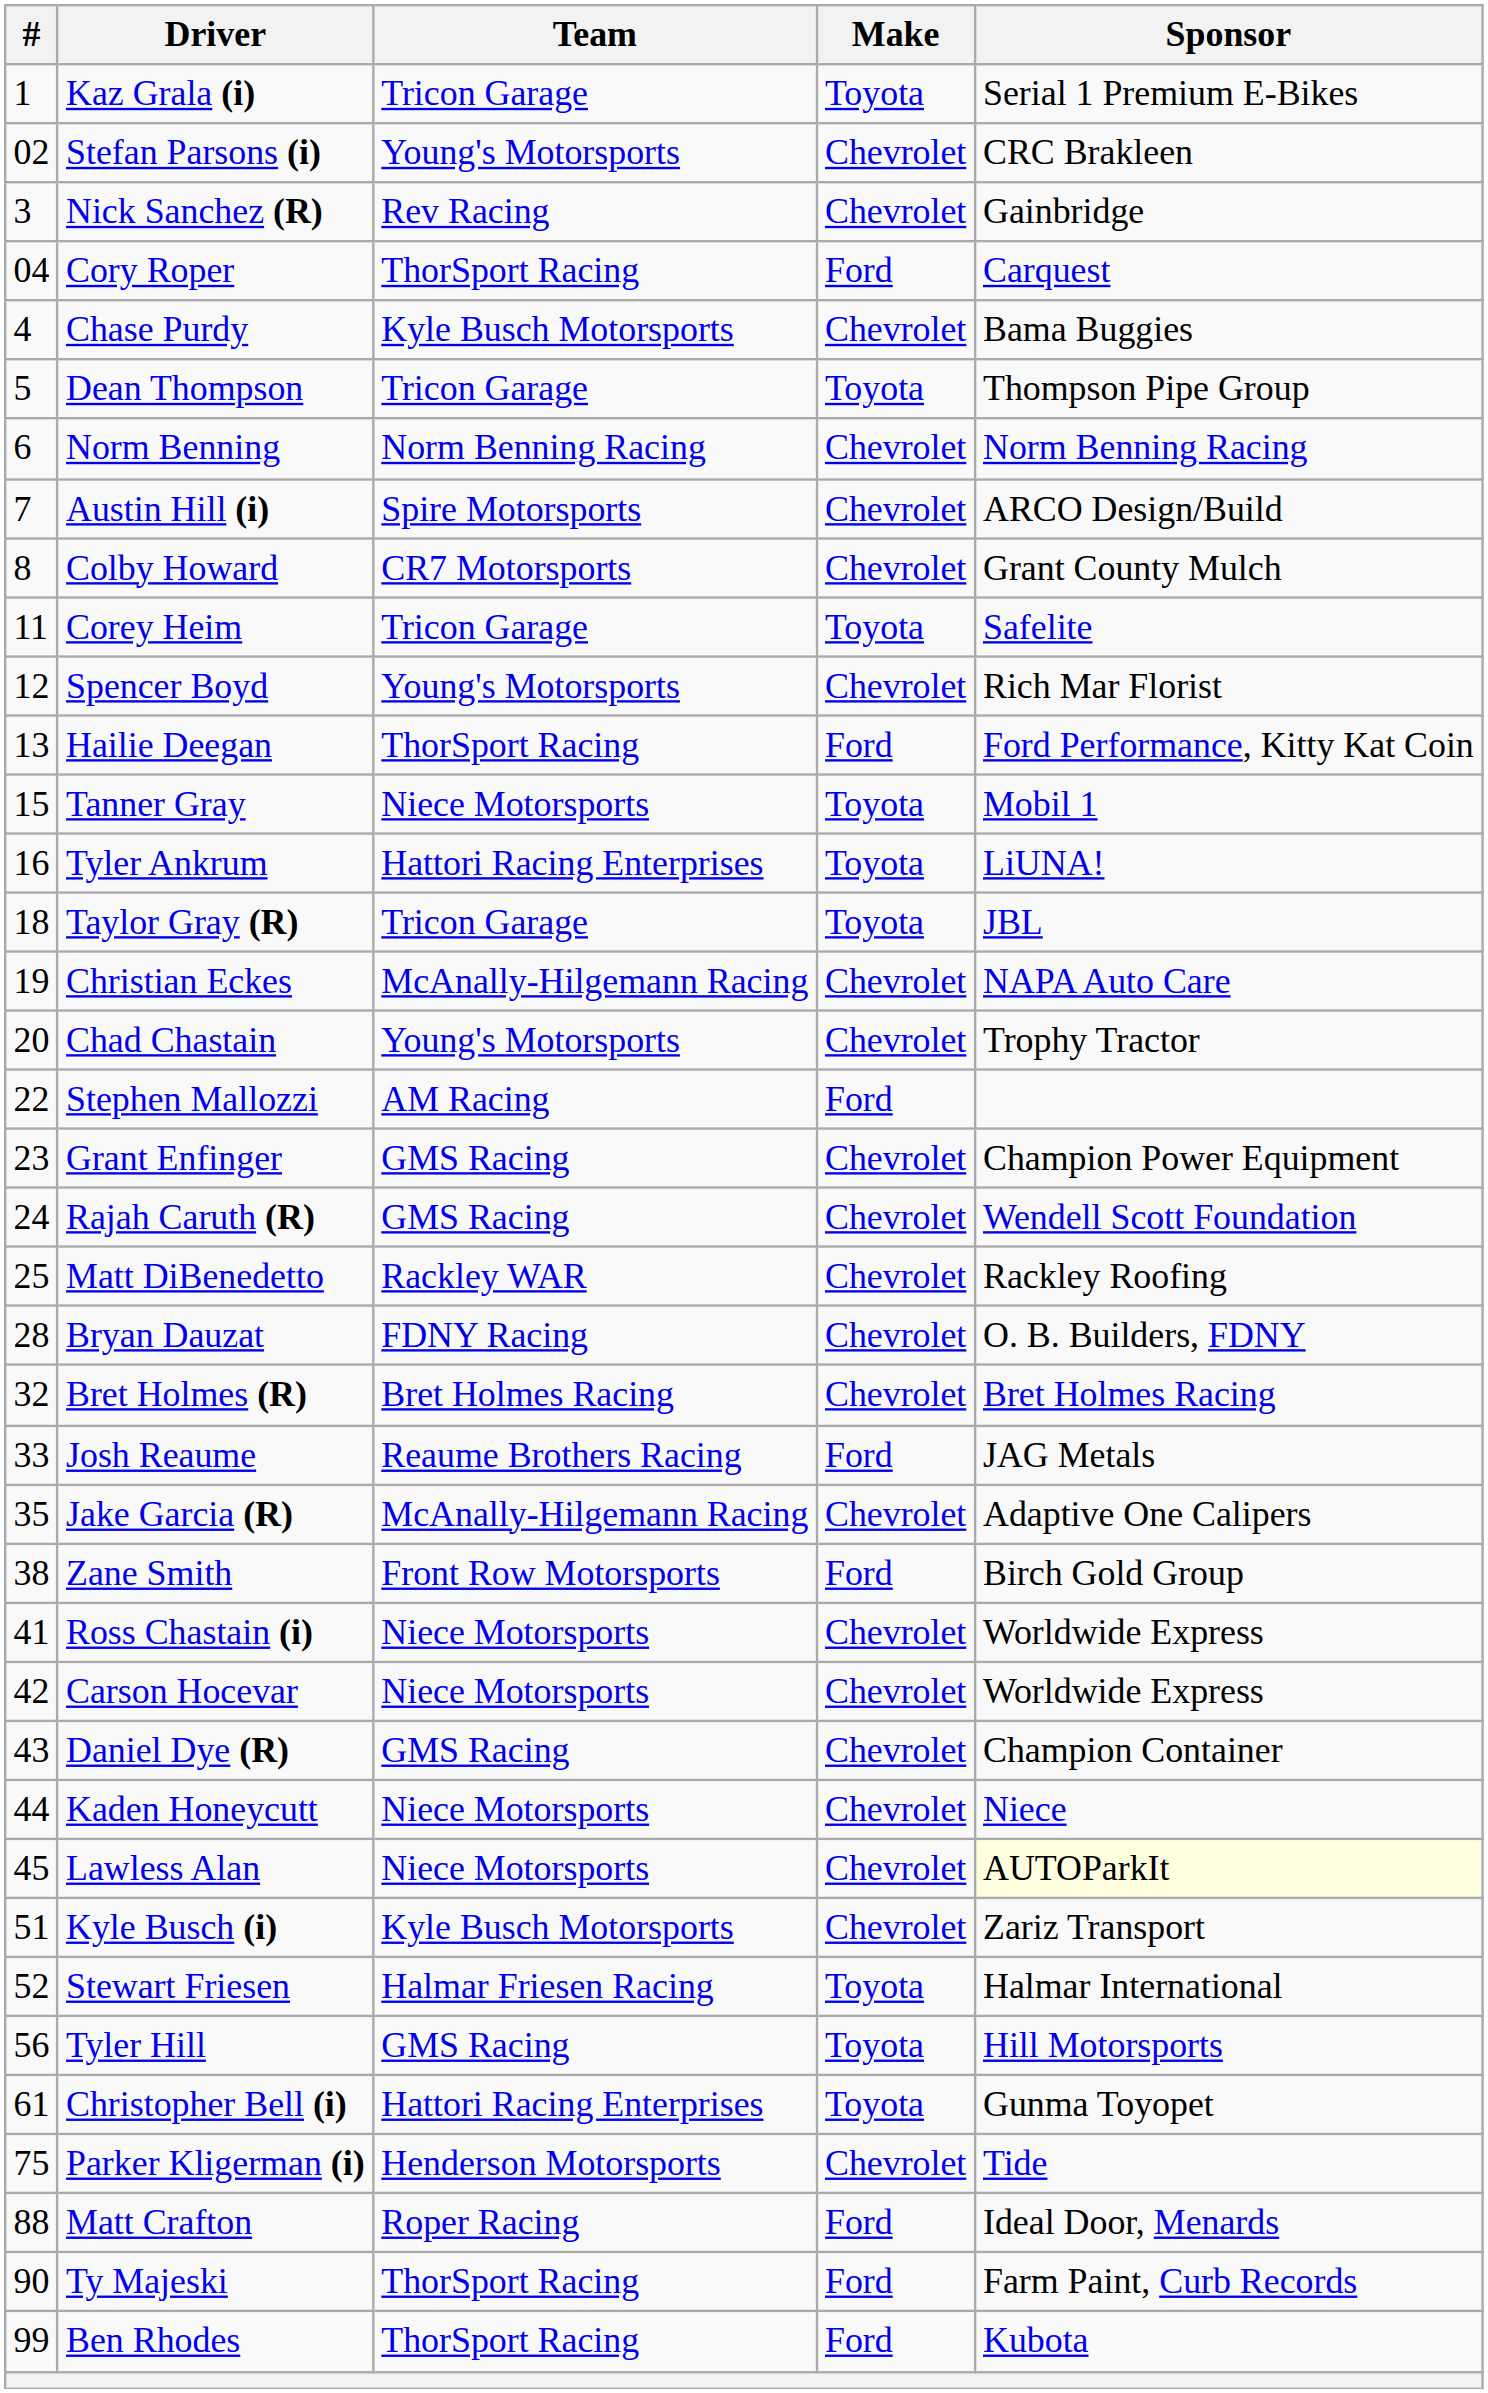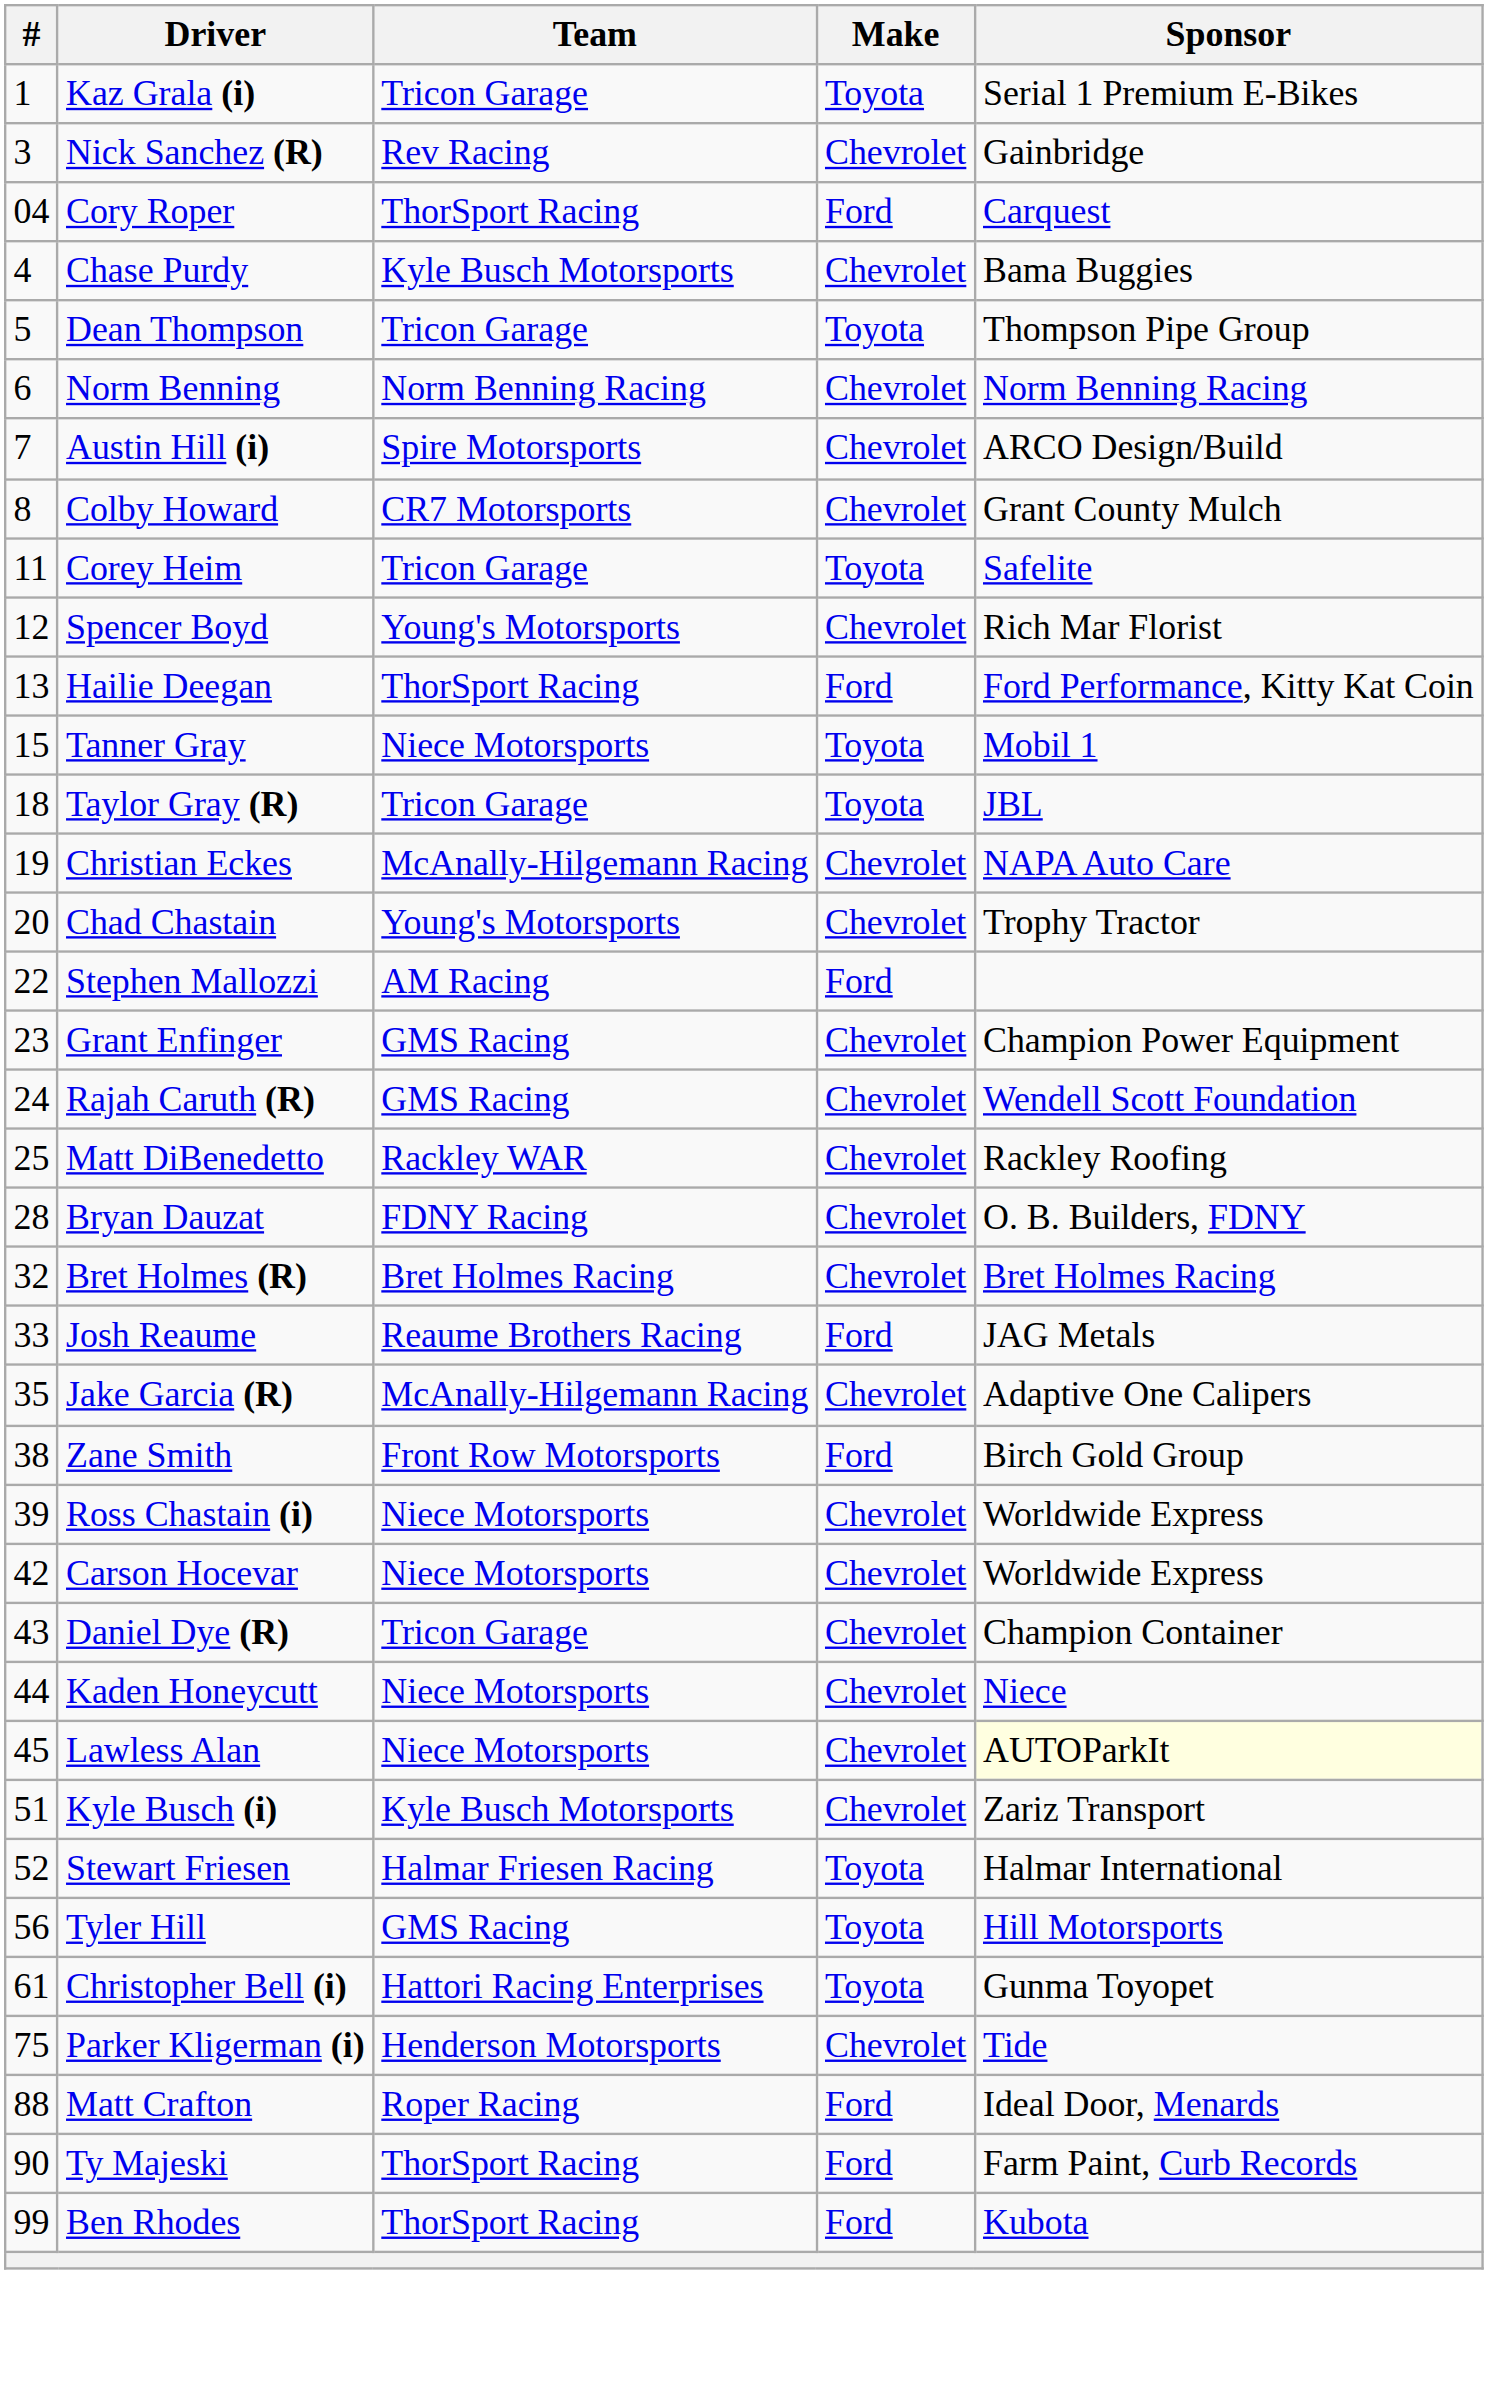 <table class="wikitable" style="font-size: 95%;">
 <tr>
 <th>#</th>
 <th>Driver</th>
 <th>Team</th>
 <th>Make</th>
 <th>Sponsor</th>
 </tr>
 <tr>
 <td>1</td>
 <td><a href='#'>Kaz Grala</a> <strong>(i)</strong></td>
 <td><a href='#'>Tricon Garage</a></td>
 <td><a href='#'>Toyota</a></td>
 <td>Serial 1 Premium E-Bikes</td>
-</tr>
-<tr>
-<td>02</td>
-<td><a href='#'>Stefan Parsons</a> <strong>(i)</strong></td>
-<td><a href='#'>Young's Motorsports</a></td>
-<td><a href='#'>Chevrolet</a></td>
-<td>CRC Brakleen</td>
 </tr>
 <tr>
 <td>3</td>
 <td><a href='#'>Nick Sanchez</a> <strong>(R)</strong></td>
 <td><a href='#'>Rev Racing</a></td>
 <td><a href='#'>Chevrolet</a></td>
 <td>Gainbridge</td>
 </tr>
 <tr>
 <td>04</td>
 <td><a href='#'>Cory Roper</a></td>
 <td><a href='#'>ThorSport Racing</a></td>
 <td><a href='#'>Ford</a></td>
 <td><a href='#'>Carquest</a></td>
 </tr>
 <tr>
 <td>4</td>
 <td><a href='#'>Chase Purdy</a></td>
 <td><a href='#'>Kyle Busch Motorsports</a></td>
 <td><a href='#'>Chevrolet</a></td>
 <td>Bama Buggies</td>
 </tr>
 <tr>
 <td>5</td>
 <td><a href='#'>Dean Thompson</a></td>
 <td><a href='#'>Tricon Garage</a></td>
 <td><a href='#'>Toyota</a></td>
 <td>Thompson Pipe Group</td>
 </tr>
 <tr>
 <td>6</td>
 <td><a href='#'>Norm Benning</a></td>
 <td><a href='#'>Norm Benning Racing</a></td>
 <td><a href='#'>Chevrolet</a></td>
 <td><a href='#'>Norm Benning Racing</a></td>
 </tr>
 <tr>
 <td>7</td>
 <td><a href='#'>Austin Hill</a> <strong>(i)</strong></td>
 <td><a href='#'>Spire Motorsports</a></td>
 <td><a href='#'>Chevrolet</a></td>
 <td>ARCO Design/Build</td>
 </tr>
 <tr>
 <td>8</td>
 <td><a href='#'>Colby Howard</a></td>
 <td><a href='#'>CR7 Motorsports</a></td>
 <td><a href='#'>Chevrolet</a></td>
 <td>Grant County Mulch</td>
 </tr>
 <tr>
 <td>11</td>
 <td><a href='#'>Corey Heim</a></td>
 <td><a href='#'>Tricon Garage</a></td>
 <td><a href='#'>Toyota</a></td>
 <td><a href='#'>Safelite</a></td>
 </tr>
 <tr>
 <td>12</td>
 <td><a href='#'>Spencer Boyd</a></td>
 <td><a href='#'>Young's Motorsports</a></td>
 <td><a href='#'>Chevrolet</a></td>
 <td>Rich Mar Florist</td>
 </tr>
 <tr>
 <td>13</td>
 <td><a href='#'>Hailie Deegan</a></td>
 <td><a href='#'>ThorSport Racing</a></td>
 <td><a href='#'>Ford</a></td>
 <td><a href='#'>Ford Performance</a>, Kitty Kat Coin</td>
 </tr>
 <tr>
 <td>15</td>
 <td><a href='#'>Tanner Gray</a></td>
 <td nowrap=""><a href='#'>Niece Motorsports</a></td>
 <td><a href='#'>Toyota</a></td>
 <td><a href='#'>Mobil 1</a></td>
-</tr>
-<tr>
-<td>16</td>
-<td><a href='#'>Tyler Ankrum</a></td>
-<td><a href='#'>Hattori Racing Enterprises</a></td>
-<td><a href='#'>Toyota</a></td>
-<td><a href='#'>LiUNA!</a></td>
 </tr>
 <tr>
 <td>18</td>
 <td><a href='#'>Taylor Gray</a> <strong>(R)</strong></td>
 <td><a href='#'>Tricon Garage</a></td>
 <td><a href='#'>Toyota</a></td>
 <td><a href='#'>JBL</a></td>
 </tr>
 <tr>
 <td>19</td>
 <td><a href='#'>Christian Eckes</a></td>
 <td><a href='#'>McAnally-Hilgemann Racing</a></td>
 <td><a href='#'>Chevrolet</a></td>
 <td><a href='#'>NAPA Auto Care</a></td>
 </tr>
 <tr>
 <td>20</td>
 <td><a href='#'>Chad Chastain</a></td>
 <td><a href='#'>Young's Motorsports</a></td>
 <td><a href='#'>Chevrolet</a></td>
 <td>Trophy Tractor</td>
 </tr>
 <tr>
 <td>22</td>
 <td><a href='#'>Stephen Mallozzi</a></td>
 <td><a href='#'>AM Racing</a></td>
 <td><a href='#'>Ford</a></td>
 <td></td>
 </tr>
 <tr>
 <td>23</td>
 <td nowrap=""><a href='#'>Grant Enfinger</a></td>
 <td><a href='#'>GMS Racing</a></td>
 <td><a href='#'>Chevrolet</a></td>
 <td>Champion Power Equipment</td>
 </tr>
 <tr>
 <td>24</td>
 <td><a href='#'>Rajah Caruth</a> <strong>(R)</strong></td>
 <td><a href='#'>GMS Racing</a></td>
 <td><a href='#'>Chevrolet</a></td>
 <td><a href='#'>Wendell Scott Foundation</a></td>
 </tr>
 <tr>
 <td>25</td>
 <td><a href='#'>Matt DiBenedetto</a></td>
 <td><a href='#'>Rackley WAR</a></td>
 <td><a href='#'>Chevrolet</a></td>
 <td>Rackley Roofing</td>
 </tr>
 <tr>
 <td>28</td>
 <td><a href='#'>Bryan Dauzat</a></td>
 <td><a href='#'>FDNY Racing</a></td>
 <td><a href='#'>Chevrolet</a></td>
 <td>O. B. Builders, <a href='#'>FDNY</a></td>
 </tr>
 <tr>
 <td>32</td>
 <td><a href='#'>Bret Holmes</a> <strong>(R)</strong></td>
 <td><a href='#'>Bret Holmes Racing</a></td>
 <td><a href='#'>Chevrolet</a></td>
 <td><a href='#'>Bret Holmes Racing</a></td>
 </tr>
 <tr>
 <td>33</td>
 <td><a href='#'>Josh Reaume</a></td>
 <td><a href='#'>Reaume Brothers Racing</a></td>
 <td><a href='#'>Ford</a></td>
 <td>JAG Metals</td>
 </tr>
 <tr>
 <td>35</td>
 <td><a href='#'>Jake Garcia</a> <strong>(R)</strong></td>
 <td><a href='#'>McAnally-Hilgemann Racing</a></td>
 <td><a href='#'>Chevrolet</a></td>
 <td>Adaptive One Calipers</td>
 </tr>
 <tr>
 <td>38</td>
 <td><a href='#'>Zane Smith</a></td>
 <td><a href='#'>Front Row Motorsports</a></td>
 <td><a href='#'>Ford</a></td>
 <td>Birch Gold Group</td>
 </tr>
 <tr>
-<td>41</td>
+<td>39</td>
 <td><a href='#'>Ross Chastain</a> <strong>(i)</strong></td>
 <td nowrap=""><a href='#'>Niece Motorsports</a></td>
 <td><a href='#'>Chevrolet</a></td>
 <td>Worldwide Express</td>
 </tr>
 <tr>
 <td>42</td>
 <td><a href='#'>Carson Hocevar</a></td>
 <td nowrap=""><a href='#'>Niece Motorsports</a></td>
 <td><a href='#'>Chevrolet</a></td>
 <td>Worldwide Express</td>
 </tr>
 <tr>
 <td>43</td>
 <td><a href='#'>Daniel Dye</a> <strong>(R)</strong></td>
-<td><a href='#'>GMS Racing</a></td>
+<td><a href='#'>Tricon Garage</a></td>
 <td><a href='#'>Chevrolet</a></td>
 <td>Champion Container</td>
 </tr>
 <tr>
 <td>44</td>
 <td><a href='#'>Kaden Honeycutt</a></td>
 <td><a href='#'>Niece Motorsports</a></td>
 <td><a href='#'>Chevrolet</a></td>
 <td><a href='#'>Niece</a></td>
 </tr>
 <tr>
 <td>45</td>
 <td><a href='#'>Lawless Alan</a></td>
 <td><a href='#'>Niece Motorsports</a></td>
 <td><a href='#'>Chevrolet</a></td>
 <td style="background: lightyellow;">AUTOParkIt</td>
 </tr>
 <tr>
 <td>51</td>
 <td><a href='#'>Kyle Busch</a> <strong>(i)</strong></td>
 <td><a href='#'>Kyle Busch Motorsports</a></td>
 <td><a href='#'>Chevrolet</a></td>
 <td>Zariz Transport</td>
 </tr>
 <tr>
 <td>52</td>
 <td><a href='#'>Stewart Friesen</a></td>
 <td><a href='#'>Halmar Friesen Racing</a></td>
 <td><a href='#'>Toyota</a></td>
 <td>Halmar International</td>
 </tr>
 <tr>
 <td>56</td>
 <td><a href='#'>Tyler Hill</a></td>
 <td><a href='#'>GMS Racing</a></td>
 <td><a href='#'>Toyota</a></td>
 <td><a href='#'>Hill Motorsports</a></td>
 </tr>
 <tr>
 <td>61</td>
 <td><a href='#'>Christopher Bell</a> <strong>(i)</strong></td>
 <td><a href='#'>Hattori Racing Enterprises</a></td>
 <td><a href='#'>Toyota</a></td>
 <td>Gunma Toyopet</td>
 </tr>
 <tr>
 <td>75</td>
 <td><a href='#'>Parker Kligerman</a> <strong>(i)</strong></td>
 <td><a href='#'>Henderson Motorsports</a></td>
 <td><a href='#'>Chevrolet</a></td>
 <td><a href='#'>Tide</a></td>
 </tr>
 <tr>
 <td>88</td>
 <td><a href='#'>Matt Crafton</a></td>
 <td><a href='#'>Roper Racing</a></td>
 <td><a href='#'>Ford</a></td>
 <td>Ideal Door, <a href='#'>Menards</a></td>
 </tr>
 <tr>
 <td>90</td>
 <td><a href='#'>Ty Majeski</a></td>
 <td><a href='#'>ThorSport Racing</a></td>
 <td><a href='#'>Ford</a></td>
 <td>Farm Paint, <a href='#'>Curb Records</a></td>
 </tr>
 <tr>
 <td>99</td>
 <td><a href='#'>Ben Rhodes</a></td>
 <td><a href='#'>ThorSport Racing</a></td>
 <td><a href='#'>Ford</a></td>
 <td><a href='#'>Kubota</a></td>
 </tr>
 <tr>
 <th colspan="5"></th>
 </tr>
 </table>
